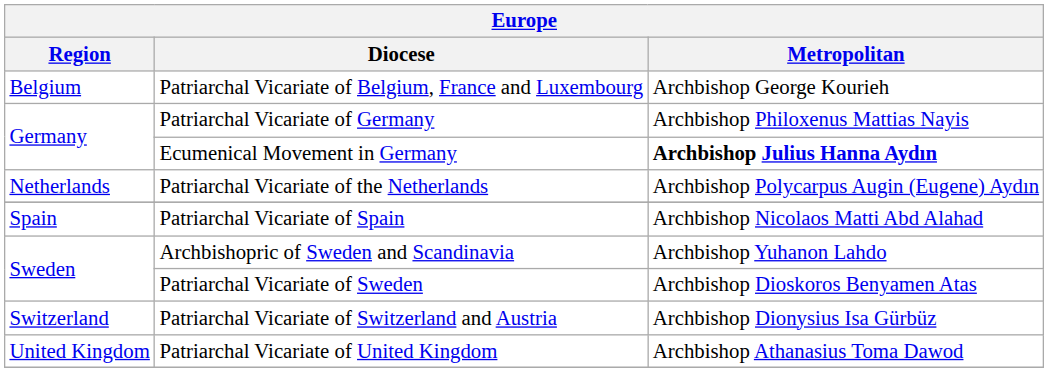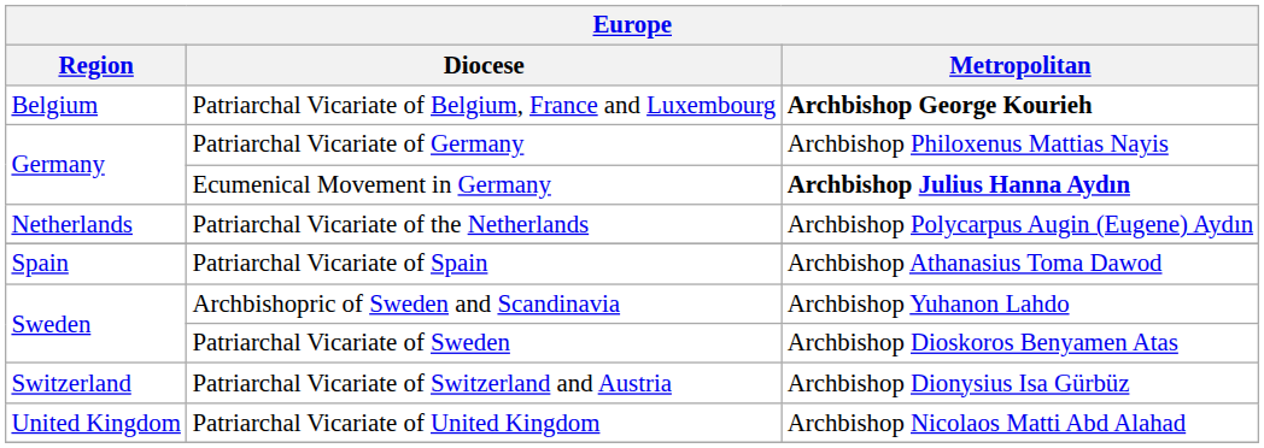 <table class="wikitable" style="background: #ffffff;">
 <tr>
 <th colspan="5"><a href='#'>Europe</a></th>
 </tr>
 <tr>
 <th><a href='#'>Region</a></th>
 <th>Diocese</th>
 <th><a href='#'>Metropolitan</a></th>
 </tr>
 <tr>
 <td><a href='#'>Belgium</a></td>
 <td>Patriarchal Vicariate of <a href='#'>Belgium</a>, <a href='#'>France</a> and <a href='#'>Luxembourg</a></td>
-<td>Archbishop George Kourieh</td>
+<td><strong>Archbishop George Kourieh</strong></td>
 </tr>
 <tr>
 <td rowspan="2"><a href='#'>Germany</a></td>
 <td>Patriarchal Vicariate of <a href='#'>Germany</a></td>
 <td>Archbishop <a href='#'>Philoxenus Mattias Nayis</a></td>
 </tr>
 <tr>
 <td>Ecumenical Movement in <a href='#'>Germany</a></td>
 <td><strong>Archbishop <a href='#'>Julius Hanna Aydın</a></strong></td>
 </tr>
 <tr>
 <td><a href='#'>Netherlands</a></td>
 <td>Patriarchal Vicariate of the <a href='#'>Netherlands</a></td>
 <td>Archbishop <a href='#'>Polycarpus Augin (Eugene) Aydın</a></td>
 </tr>
 <tr>
 </tr>
 <tr>
 <td><a href='#'>Spain</a></td>
 <td>Patriarchal Vicariate of <a href='#'>Spain</a></td>
-<td>Archbishop <a href='#'>Nicolaos Matti Abd Alahad</a></td>
+<td>Archbishop <a href='#'>Athanasius Toma Dawod</a></td>
 </tr>
 <tr>
 <td rowspan="2"><a href='#'>Sweden</a></td>
 <td>Archbishopric of <a href='#'>Sweden</a> and <a href='#'>Scandinavia</a></td>
 <td>Archbishop <a href='#'>Yuhanon Lahdo</a></td>
 </tr>
 <tr>
 <td>Patriarchal Vicariate of <a href='#'>Sweden</a></td>
 <td>Archbishop <a href='#'>Dioskoros Benyamen Atas</a></td>
 </tr>
 <tr>
 <td><a href='#'>Switzerland</a></td>
 <td>Patriarchal Vicariate of <a href='#'>Switzerland</a> and <a href='#'>Austria</a></td>
 <td>Archbishop <a href='#'>Dionysius Isa Gürbüz</a></td>
 </tr>
 <tr>
 <td><a href='#'>United Kingdom</a></td>
 <td>Patriarchal Vicariate of <a href='#'>United Kingdom</a></td>
-<td>Archbishop <a href='#'>Athanasius Toma Dawod</a></td>
+<td>Archbishop <a href='#'>Nicolaos Matti Abd Alahad</a></td>
 </tr>
 <tr>
 </tr>
 </table>
